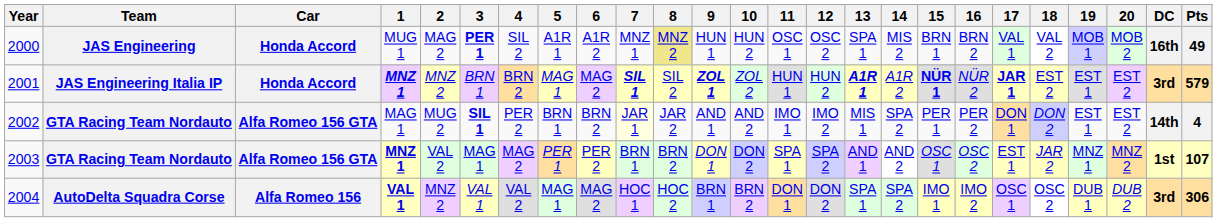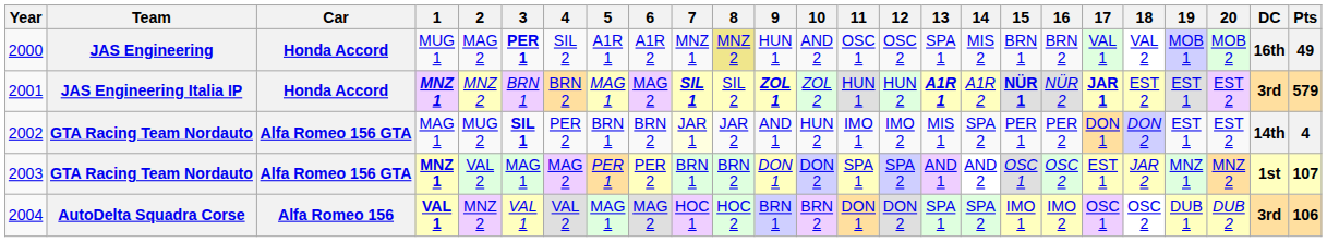 <table class="wikitable" style="text-align:center; font-size:85%">
 <tr>
 <th>Year</th>
 <th>Team</th>
 <th>Car</th>
 <th>1</th>
 <th>2</th>
 <th>3</th>
 <th>4</th>
 <th>5</th>
 <th>6</th>
 <th>7</th>
 <th>8</th>
 <th>9</th>
 <th>10</th>
 <th>11</th>
 <th>12</th>
 <th>13</th>
 <th>14</th>
 <th>15</th>
 <th>16</th>
 <th>17</th>
 <th>18</th>
 <th>19</th>
 <th>20</th>
 <th>DC</th>
 <th>Pts</th>
 </tr>
 <tr>
 <td><a href='#'>2000</a></td>
 <th nowrap><a href='#'>JAS Engineering</a></th>
 <th nowrap><a href='#'>Honda Accord</a></th>
 <td><a href='#'>MUG<br>1</a></td>
 <td><a href='#'>MAG<br>2</a></td>
 <td><strong><a href='#'>PER<br>1</a></strong></td>
 <td><a href='#'>SIL<br>2</a></td>
 <td><a href='#'>A1R<br>1</a></td>
 <td><a href='#'>A1R<br>2</a></td>
 <td><a href='#'>MNZ<br>1</a></td>
 <td style="background: khaki;"><a href='#'>MNZ<br>2</a></td>
 <td><a href='#'>HUN<br>1</a></td>
-<td><a href='#'>HUN<br>2</a></td>
+<td><a href='#'>AND<br>2</a></td>
 <td><a href='#'>OSC<br>1</a></td>
 <td><a href='#'>OSC<br>2</a></td>
 <td><a href='#'>SPA<br>1</a></td>
 <td><a href='#'>MIS<br>2</a></td>
 <td><a href='#'>BRN<br>1</a></td>
 <td><a href='#'>BRN<br>2</a></td>
 <td style="background:#DFFFDF;"><a href='#'>VAL<br>1</a><br></td>
 <td style="background:#FFFFFF;"><a href='#'>VAL<br>2</a><br></td>
 <td style="background:#CFCFFF;"><a href='#'>MOB<br>1</a><br></td>
 <td style="background:#DFFFDF;"><a href='#'>MOB<br>2</a><br></td>
 <th>16th</th>
 <th>49</th>
 </tr>
 <tr>
 <td><a href='#'>2001</a></td>
 <th nowrap><a href='#'>JAS Engineering Italia IP</a></th>
 <th nowrap><a href='#'>Honda Accord</a></th>
 <td style="background:#EFCFFF;"><strong><em><a href='#'>MNZ<br>1</a></em></strong><br></td>
 <td style="background:#FFFFBF;"><em><a href='#'>MNZ<br>2</a></em><br></td>
 <td style="background:#EFCFFF;"><em><a href='#'>BRN<br>1</a></em><br></td>
 <td style="background:#FFDF9F;"><a href='#'>BRN<br>2</a><br></td>
 <td style="background:#FFFFBF;"><em><a href='#'>MAG<br>1</a></em><br></td>
 <td style="background:#EFCFFF;"><a href='#'>MAG<br>2</a><br></td>
 <td style="background:#FFFFBF;"><strong><em><a href='#'>SIL<br>1</a></em></strong><br></td>
 <td style="background:#FFFFBF;"><a href='#'>SIL<br>2</a><br></td>
 <td style="background:#FFFFBF;"><strong><em><a href='#'>ZOL<br>1</a></em></strong><br></td>
 <td style="background:#DFFFDF;"><em><a href='#'>ZOL<br>2</a></em><br></td>
 <td style="background:#DFDFDF;"><a href='#'>HUN<br>1</a><br></td>
 <td style="background:#DFFFDF;"><a href='#'>HUN<br>2</a><br></td>
 <td style="background:#FFFFBF;"><strong><em><a href='#'>A1R<br>1</a></em></strong><br></td>
 <td style="background:#FFFFBF;"><em><a href='#'>A1R<br>2</a></em><br></td>
 <td style="background:#DFDFDF;"><strong><a href='#'>NÜR<br>1</a></strong><br></td>
 <td style="background:#DFDFDF;"><em><a href='#'>NÜR<br>2</a></em><br></td>
 <td style="background:#FFFFBF;"><strong><a href='#'>JAR<br>1</a></strong><br></td>
 <td style="background:#FFFFBF;"><a href='#'>EST<br>2</a><br></td>
 <td style="background:#DFDFDF;"><a href='#'>EST<br>1</a><br></td>
 <td style="background:#EFCFFF;"><a href='#'>EST<br>2</a><br></td>
 <td style="background:#FFDF9F;"><strong>3rd</strong></td>
 <td style="background:#FFDF9F;"><strong>579</strong></td>
 </tr>
 <tr>
 <td><a href='#'>2002</a></td>
 <th nowrap><a href='#'>GTA Racing Team Nordauto</a></th>
 <th nowrap><a href='#'>Alfa Romeo 156 GTA</a></th>
 <td><a href='#'>MAG<br>1</a></td>
 <td><a href='#'>MUG<br>2</a></td>
 <td><strong><a href='#'>SIL<br>1</a></strong></td>
 <td><a href='#'>PER<br>2</a></td>
 <td><a href='#'>BRN<br>1</a></td>
 <td><a href='#'>BRN<br>2</a></td>
 <td style="background: lightyellow;"><a href='#'>JAR<br>1</a></td>
 <td><a href='#'>JAR<br>2</a></td>
 <td><a href='#'>AND<br>1</a></td>
-<td><a href='#'>AND<br>2</a></td>
+<td><a href='#'>HUN<br>2</a></td>
 <td><a href='#'>IMO<br>1</a></td>
 <td><a href='#'>IMO<br>2</a></td>
 <td><a href='#'>MIS<br>1</a></td>
 <td><a href='#'>SPA<br>2</a></td>
 <td><a href='#'>PER<br>1</a></td>
 <td><a href='#'>PER<br>2</a></td>
 <td style="background:#FFDF9F;"><a href='#'>DON<br>1</a><br></td>
 <td style="background:#CFCFFF;"><em><a href='#'>DON<br>2</a></em><br></td>
 <td><a href='#'>EST<br>1</a></td>
 <td><a href='#'>EST<br>2</a></td>
 <th>14th</th>
 <th>4</th>
 </tr>
 <tr>
 <td><a href='#'>2003</a></td>
 <th nowrap><a href='#'>GTA Racing Team Nordauto</a></th>
 <th nowrap><a href='#'>Alfa Romeo 156 GTA</a></th>
 <td style="background:#FFFFBF;"><strong><a href='#'>MNZ<br>1</a></strong><br></td>
 <td style="background:#DFFFDF;"><a href='#'>VAL<br>2</a><br></td>
 <td style="background:#DFFFDF;"><a href='#'>MAG<br>1</a><br></td>
 <td style="background:#EFCFFF;"><a href='#'>MAG<br>2</a><br></td>
 <td style="background:#FFDF9F;"><em><a href='#'>PER<br>1</a></em><br></td>
 <td style="background:#FFFFBF;"><a href='#'>PER<br>2</a><br></td>
 <td style="background:#DFFFDF;"><a href='#'>BRN<br>1</a><br></td>
 <td style="background:#DFFFDF;"><a href='#'>BRN<br>2</a><br></td>
 <td style="background:#FFFFBF;"><em><a href='#'>DON<br>1</a></em><br></td>
 <td style="background:#CFCFFF;"><a href='#'>DON<br>2</a><br></td>
 <td style="background:#FFFFBF;"><a href='#'>SPA<br>1</a><br></td>
 <td style="background:#CFCFFF;"><a href='#'>SPA<br>2</a><br></td>
 <td style="background:#EFCFFF;"><a href='#'>AND<br>1</a><br></td>
 <td style="background:#FFFFFF;"><a href='#'>AND<br>2</a><br></td>
 <td style="background:#DFDFDF;"><em><a href='#'>OSC<br>1</a></em><br></td>
 <td style="background:#DFFFDF;"><em><a href='#'>OSC<br>2</a></em><br></td>
 <td style="background:#FFFFBF;"><a href='#'>EST<br>1</a><br></td>
 <td style="background:#FFFFBF;"><em><a href='#'>JAR<br>2</a></em><br></td>
 <td style="background:#DFFFDF;"><a href='#'>MNZ<br>1</a><br></td>
 <td style="background:#FFDF9F;"><a href='#'>MNZ<br>2</a><br></td>
 <td style="background:#FFFFBF;"><strong>1st</strong></td>
 <td style="background:#FFFFBF;"><strong>107</strong></td>
 </tr>
 <tr>
 <td><a href='#'>2004</a></td>
 <th nowrap><a href='#'>AutoDelta Squadra Corse</a></th>
 <th nowrap><a href='#'>Alfa Romeo 156</a></th>
 <td style="background:#FFFFBF;"><strong><a href='#'>VAL<br>1</a></strong><br></td>
 <td style="background:#EFCFFF;"><a href='#'>MNZ<br>2</a><br></td>
 <td style="background:#FFFFBF;"><em><a href='#'>VAL<br>1</a></em><br></td>
 <td style="background:#DFDFDF;"><a href='#'>VAL<br>2</a><br></td>
 <td style="background:#DFFFDF;"><a href='#'>MAG<br>1</a><br></td>
 <td style="background:#DFDFDF;"><a href='#'>MAG<br>2</a><br></td>
 <td style="background:#EFCFFF;"><a href='#'>HOC<br>1</a><br></td>
 <td style="background:#DFFFDF;"><a href='#'>HOC<br>2</a><br></td>
 <td style="background:#CFCFFF;"><a href='#'>BRN<br>1</a><br></td>
 <td style="background:#EFCFFF;"><a href='#'>BRN<br>2</a><br></td>
 <td style="background:#FFDF9F;"><a href='#'>DON<br>1</a><br></td>
 <td style="background:#DFDFDF;"><a href='#'>DON<br>2</a><br></td>
 <td style="background:#DFFFDF;"><a href='#'>SPA<br>1</a><br></td>
 <td style="background:#DFFFDF;"><a href='#'>SPA<br>2</a><br></td>
 <td style="background:#FFFFBF;"><a href='#'>IMO<br>1</a><br></td>
 <td style="background:#FFFFBF;"><a href='#'>IMO<br>2</a><br></td>
 <td style="background:#EFCFFF;"><a href='#'>OSC<br>1</a><br></td>
 <td style="background:#FFFFFF;"><a href='#'>OSC<br>2</a><br></td>
 <td style="background:#FFFFBF;"><a href='#'>DUB<br>1</a><br></td>
 <td style="background:#FFFFBF;"><em><a href='#'>DUB<br>2</a></em><br></td>
 <td style="background:#FFDF9F;"><strong>3rd</strong></td>
-<td style="background:#FFDF9F;"><strong>306</strong></td>
+<td style="background:#FFDF9F;"><strong>106</strong></td>
 </tr>
 </table>
